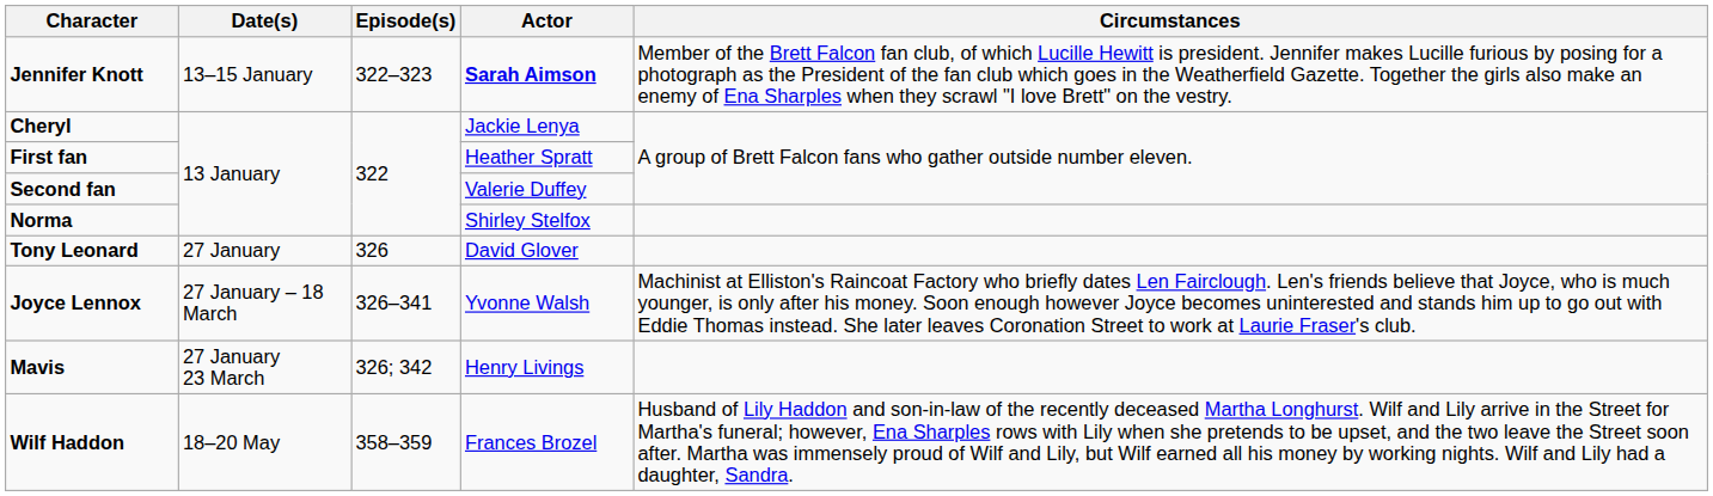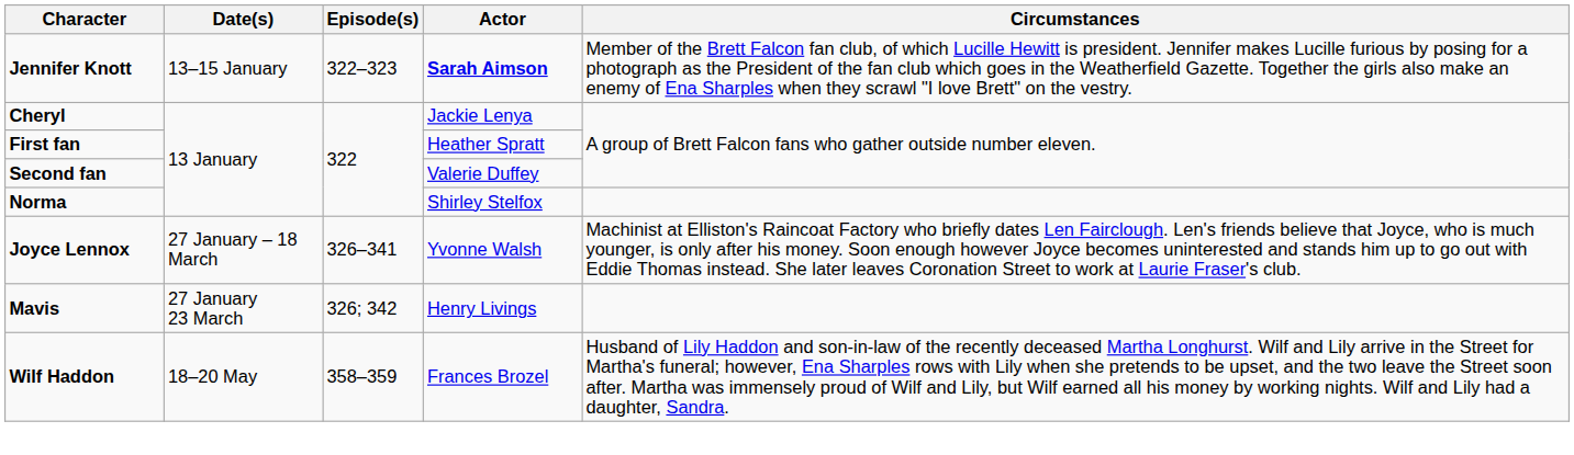 <table class="wikitable plainrowheaders" style="font-size:90%">
 <tr>
 <th width="120">Character</th>
 <th width="120">Date(s)</th>
 <th width="50">Episode(s)</th>
 <th width="120">Actor</th>
 <th>Circumstances</th>
 </tr>
 <tr>
 <td><strong>Jennifer Knott</strong></td>
 <td>13–15 January</td>
 <td>322–323</td>
 <td><strong><a href='#'>Sarah Aimson</a></strong></td>
 <td> Member of the <a href='#'>Brett Falcon</a> fan club, of which <a href='#'>Lucille Hewitt</a> is president. Jennifer makes Lucille furious by posing for a photograph as the President of the fan club which goes in the Weatherfield Gazette. Together the girls also make an enemy of <a href='#'>Ena Sharples</a> when they scrawl "I love Brett" on the vestry.</td>
 </tr>
 <tr>
 <td><strong>Cheryl</strong></td>
 <td rowspan="4">13 January</td>
 <td rowspan="4">322</td>
 <td><a href='#'>Jackie Lenya</a></td>
 <td rowspan="3"> A group of Brett Falcon fans who gather outside number eleven.</td>
 </tr>
 <tr>
 <td><strong>First fan</strong></td>
 <td><a href='#'>Heather Spratt</a></td>
 </tr>
 <tr>
 <td><strong>Second fan</strong></td>
 <td><a href='#'>Valerie Duffey</a></td>
 </tr>
 <tr>
 <td><strong>Norma</strong></td>
 <td><a href='#'>Shirley Stelfox</a></td>
 <td></td>
 </tr>
 <tr>
-<td><strong>Tony Leonard</strong></td>
-<td>27 January</td>
-<td>326</td>
-<td><a href='#'>David Glover</a></td>
-<td></td>
-</tr>
-<tr>
 <td><strong>Joyce Lennox</strong></td>
 <td>27 January – 18 March</td>
 <td>326–341</td>
 <td><a href='#'>Yvonne Walsh</a></td>
 <td> Machinist at Elliston's Raincoat Factory who briefly dates <a href='#'>Len Fairclough</a>. Len's friends believe that Joyce, who is much younger, is only after his money. Soon enough however Joyce becomes uninterested and stands him up to go out with Eddie Thomas instead. She later leaves Coronation Street to work at <a href='#'>Laurie Fraser</a>'s club.</td>
 </tr>
 <tr>
 <td><strong>Mavis</strong></td>
 <td>27 January<br>23 March</td>
 <td>326; 342</td>
 <td><a href='#'>Henry Livings</a></td>
 <td></td>
 </tr>
 <tr>
 <td><strong>Wilf Haddon</strong></td>
 <td>18–20 May</td>
 <td>358–359</td>
 <td><a href='#'>Frances Brozel</a></td>
 <td> Husband of <a href='#'>Lily Haddon</a> and son-in-law of the recently deceased <a href='#'>Martha Longhurst</a>. Wilf and Lily arrive in the Street for Martha's funeral; however, <a href='#'>Ena Sharples</a> rows with Lily when she pretends to be upset, and the two leave the Street soon after. Martha was immensely proud of Wilf and Lily, but Wilf earned all his money by working nights. Wilf and Lily had a daughter, <a href='#'>Sandra</a>.</td>
 </tr>
 </table>
